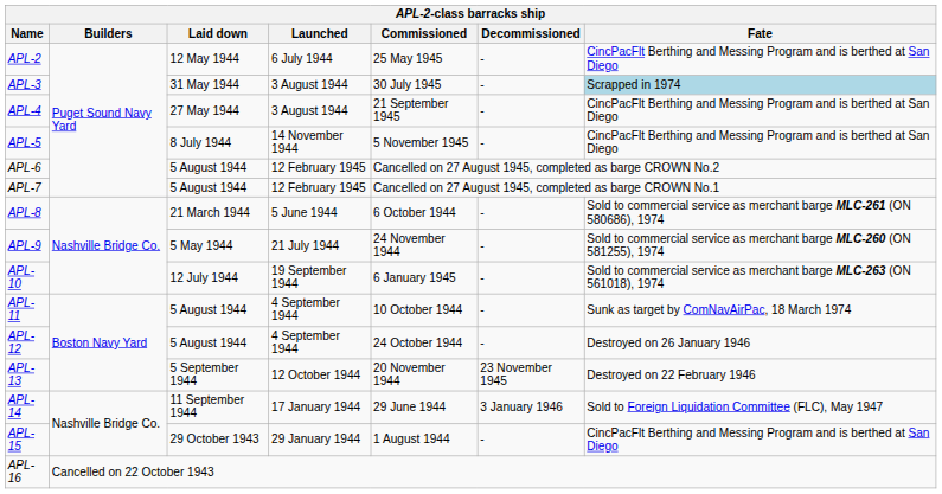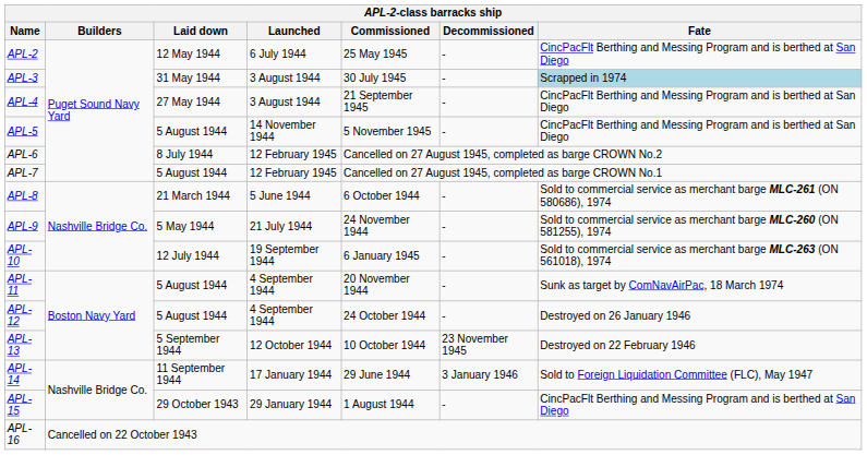 <table class="wikitable">
 <tr>
 <th colspan="7"><em>APL-2</em>-class barracks ship</th>
 </tr>
 <tr>
 <th>Name</th>
 <th>Builders</th>
 <th>Laid down</th>
 <th>Launched</th>
 <th>Commissioned</th>
 <th>Decommissioned</th>
 <th>Fate</th>
 </tr>
 <tr>
 <td><em><a href='#'>APL-2</a></em></td>
 <td rowspan="6"><a href='#'>Puget Sound Navy Yard</a></td>
 <td>12 May 1944</td>
 <td>6 July 1944</td>
 <td>25 May 1945</td>
 <td>-</td>
 <td><a href='#'>CincPacFlt</a> Berthing and Messing Program and is berthed at <a href='#'>San Diego</a></td>
 </tr>
 <tr>
 <td><em><a href='#'>APL-3</a></em></td>
 <td>31 May 1944</td>
 <td>3 August 1944</td>
 <td>30 July 1945</td>
 <td>-</td>
 <td style="background: lightblue;">Scrapped in 1974</td>
 </tr>
 <tr>
 <td><a href='#'><em>APL-4</em></a></td>
 <td>27 May 1944</td>
 <td>3 August 1944</td>
 <td>21 September 1945</td>
 <td>-</td>
 <td>CincPacFlt Berthing and Messing Program and is berthed at San Diego</td>
 </tr>
 <tr>
 <td><a href='#'><em>APL-5</em></a></td>
-<td>8 July 1944</td>
+<td>5 August 1944</td>
 <td>14 November 1944</td>
 <td>5 November 1945</td>
 <td>-</td>
 <td>CincPacFlt Berthing and Messing Program and is berthed at San Diego</td>
 </tr>
 <tr>
 <td><em>APL-6</em></td>
-<td>5 August 1944</td>
+<td>8 July 1944</td>
 <td>12 February 1945</td>
 <td colspan="3">Cancelled on 27 August 1945, completed as barge CROWN No.2</td>
 </tr>
 <tr>
 <td><em>APL-7</em></td>
 <td>5 August 1944</td>
 <td>12 February 1945</td>
 <td colspan="3">Cancelled on 27 August 1945, completed as barge CROWN No.1</td>
 </tr>
 <tr>
 <td><a href='#'><em>APL-8</em></a></td>
 <td rowspan="3"><a href='#'>Nashville Bridge Co.</a></td>
 <td>21 March 1944</td>
 <td>5 June 1944</td>
 <td>6 October 1944</td>
 <td>-</td>
 <td>Sold to commercial service as merchant barge <strong><em>MLC-261</em></strong> (ON 580686), 1974</td>
 </tr>
 <tr>
 <td><a href='#'><em>APL-9</em></a></td>
 <td>5 May 1944</td>
 <td>21 July 1944</td>
 <td>24 November 1944</td>
 <td>-</td>
 <td>Sold to commercial service as merchant barge <strong><em>MLC-260</em></strong> (ON 581255), 1974</td>
 </tr>
 <tr>
 <td><a href='#'><em>APL-10</em></a></td>
 <td>12 July 1944</td>
 <td>19 September 1944</td>
 <td>6 January 1945</td>
 <td>-</td>
 <td>Sold to commercial service as merchant barge <strong><em>MLC-263</em></strong> (ON 561018), 1974</td>
 </tr>
 <tr>
 <td><a href='#'><em>APL-11</em></a></td>
 <td rowspan="3"><a href='#'>Boston Navy Yard</a></td>
 <td>5 August 1944</td>
 <td>4 September 1944</td>
-<td>10 October 1944</td>
+<td>20 November 1944</td>
 <td>-</td>
 <td>Sunk as target by <a href='#'>ComNavAirPac</a>, 18 March 1974</td>
 </tr>
 <tr>
 <td><a href='#'><em>APL-12</em></a></td>
 <td>5 August 1944</td>
 <td>4 September 1944</td>
 <td>24 October 1944</td>
 <td>-</td>
 <td>Destroyed on 26 January 1946</td>
 </tr>
 <tr>
 <td><a href='#'><em>APL-13</em></a></td>
 <td>5 September 1944</td>
 <td>12 October 1944</td>
-<td>20 November 1944</td>
+<td>10 October 1944</td>
 <td>23 November 1945</td>
 <td>Destroyed on 22 February 1946</td>
 </tr>
 <tr>
 <td><a href='#'><em>APL-14</em></a></td>
 <td rowspan="2">Nashville Bridge Co.</td>
 <td>11 September 1944</td>
 <td>17 January 1944</td>
 <td>29 June 1944</td>
 <td>3 January 1946</td>
 <td>Sold to <a href='#'>Foreign Liquidation Committee</a> (FLC), May 1947</td>
 </tr>
 <tr>
 <td><a href='#'><em>APL-15</em></a></td>
 <td>29 October 1943</td>
 <td>29 January 1944</td>
 <td>1 August 1944</td>
 <td>-</td>
 <td>CincPacFlt Berthing and Messing Program and is berthed at <a href='#'>San Diego</a></td>
 </tr>
 <tr>
 <td><em>APL-16</em></td>
 <td colspan="6">Cancelled on 22 October 1943</td>
 </tr>
 </table>
